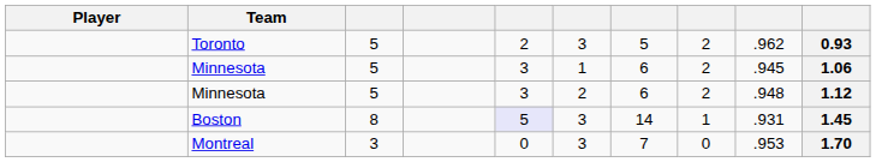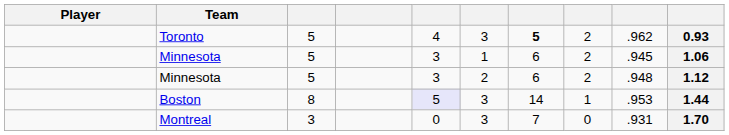 <table class="wikitable sortable" style="text-align: center">
 <tr>
 <th style="width: 12em;">Player</th>
 <th style="width: 10em;">Team</th>
 <th style="width: 3.5em;"></th>
 <th style="width: 6em;"></th>
 <th style="width: 3.5em;"></th>
 <th style="width: 3.5em;"></th>
 <th style="width: 4em;"></th>
 <th style="width: 3.5em;"></th>
 <th style="width: 4em;"></th>
 <th style="width: 4em;"></th>
 </tr>
 <tr>
 <td style="text-align:left;"></td>
 <td style="text-align:left;"><a href='#'>Toronto</a></td>
 <td>5</td>
 <td></td>
-<td>2</td>
+<td>4</td>
 <td>3</td>
-<td>5</td>
+<td><strong>5</strong></td>
 <td>2</td>
 <td>.962</td>
 <th>0.93</th>
 </tr>
 <tr>
 <td style="text-align:left;"></td>
 <td style="text-align:left;"><a href='#'>Minnesota</a></td>
 <td>5</td>
 <td></td>
 <td>3</td>
 <td>1</td>
 <td>6</td>
 <td>2</td>
 <td>.945</td>
 <th>1.06</th>
 </tr>
 <tr>
 <td style="text-align:left;"></td>
 <td style="text-align:left;">Minnesota</td>
 <td>5</td>
 <td></td>
 <td>3</td>
 <td>2</td>
 <td>6</td>
 <td>2</td>
 <td>.948</td>
 <th>1.12</th>
 </tr>
 <tr>
 <td style="text-align:left;"></td>
 <td style="text-align:left;"><a href='#'>Boston</a></td>
 <td>8</td>
 <td></td>
 <td style="background: lavender;">5</td>
 <td>3</td>
 <td>14</td>
 <td>1</td>
-<td>.931</td>
-<th>1.45</th>
+<td>.953</td>
+<th>1.44</th>
 </tr>
 <tr>
 <td style="text-align:left;"></td>
 <td style="text-align:left;"><a href='#'>Montreal</a></td>
 <td>3</td>
 <td></td>
 <td>0</td>
 <td>3</td>
 <td>7</td>
 <td>0</td>
-<td>.953</td>
+<td>.931</td>
 <th>1.70<br></th>
 </tr>
 </table>
